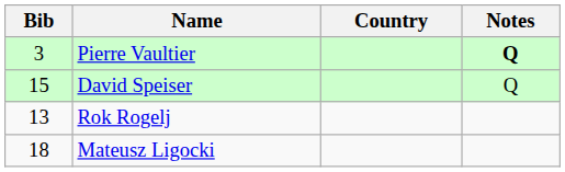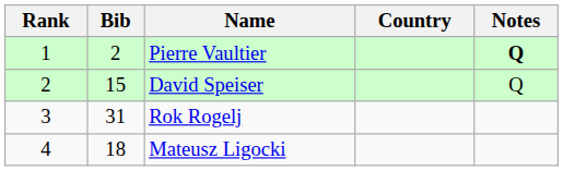 <table class="wikitable" style="text-align:center;" width=70%>
 <tr>
+<th>Rank</th>
 <th>Bib</th>
 <th>Name</th>
 <th>Country</th>
 <th>Notes</th>
 </tr>
 <tr bgcolor="#ccffcc">
-<td>3</td>
+<td>1</td>
+<td>2</td>
 <td align=left><a href='#'>Pierre Vaultier</a></td>
 <td align=left></td>
 <td><strong>Q</strong></td>
 </tr>
 <tr bgcolor="#ccffcc">
+<td>2</td>
 <td>15</td>
 <td align=left><a href='#'>David Speiser</a></td>
 <td align=left></td>
 <td>Q</td>
 </tr>
 <tr>
-<td>13</td>
+<td>3</td>
+<td>31</td>
 <td align=left><a href='#'>Rok Rogelj</a></td>
 <td align=left></td>
 <td></td>
 </tr>
 <tr>
+<td>4</td>
 <td>18</td>
 <td align=left><a href='#'>Mateusz Ligocki</a></td>
 <td align=left></td>
 <td></td>
 </tr>
 </table>
